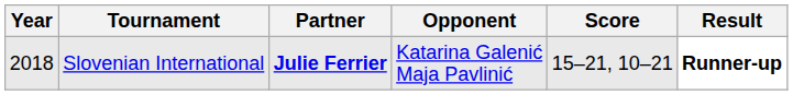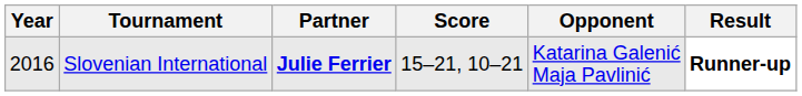 <table class="sortable wikitable" style="font-size: 90%;">
 <tr>
 <th>Year</th>
 <th>Tournament</th>
 <th>Partner</th>
+<th>Score</th>
 <th>Opponent</th>
-<th>Score</th>
 <th>Result</th>
 </tr>
 <tr style="background:#E9E9E9">
-<td align="center">2018</td>
+<td align="center">2016</td>
 <td align="left"><a href='#'>Slovenian International</a></td>
 <td align="left"><strong> <a href='#'>Julie Ferrier</a></strong></td>
+<td align="left">15–21, 10–21</td>
 <td align="left"> <a href='#'>Katarina Galenić</a><br> <a href='#'>Maja Pavlinić</a></td>
-<td align="left">15–21, 10–21</td>
 <td style="text-align:left; background:white"> <strong>Runner-up</strong></td>
 </tr>
 </table>
